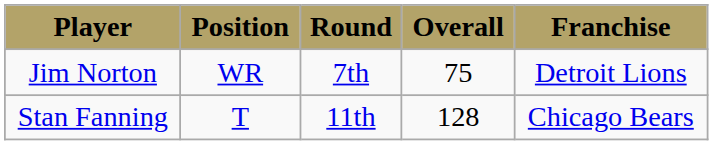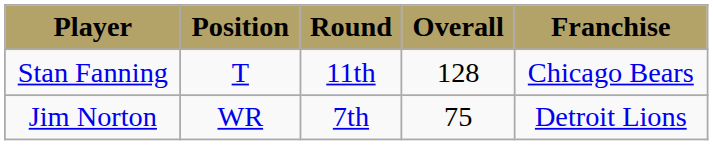 <table class="wikitable" style="text-align:center" width="45%">
 <tr align="center"  style="background:#B3A369;color:black;">
 <td><strong>Player</strong></td>
 <td><strong>Position</strong></td>
 <td><strong>Round</strong></td>
 <td><strong>Overall</strong></td>
 <td><strong>Franchise</strong></td>
 </tr>
 <tr>
+<td><a href='#'>Stan Fanning</a></td>
+<td><a href='#'>T</a></td>
+<td><a href='#'>11th</a></td>
+<td>128</td>
+<td><a href='#'>Chicago Bears</a></td>
+</tr>
+<tr>
 <td><a href='#'>Jim Norton</a></td>
 <td><a href='#'>WR</a></td>
 <td><a href='#'>7th</a></td>
 <td>75</td>
 <td><a href='#'>Detroit Lions</a></td>
 </tr>
-<tr>
-<td><a href='#'>Stan Fanning</a></td>
-<td><a href='#'>T</a></td>
-<td><a href='#'>11th</a></td>
-<td>128</td>
-<td><a href='#'>Chicago Bears</a></td>
-</tr>
 </table>
